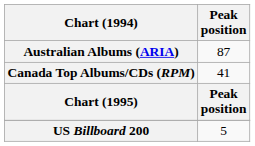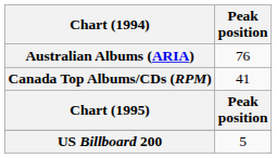 <table class="wikitable sortable plainrowheaders" style="text-align:center">
 <tr>
 <th scope="col">Chart (1994)</th>
 <th scope="col">Peak<br> position</th>
 </tr>
 <tr>
 <th scope="row">Australian Albums (<a href='#'>ARIA</a>)</th>
-<td>87</td>
+<td>76</td>
 </tr>
 <tr>
 <th scope="row">Canada Top Albums/CDs (<em>RPM</em>)</th>
 <td>41</td>
 </tr>
 <tr>
 <th scope="col">Chart (1995)</th>
 <th scope="col">Peak<br> position</th>
 </tr>
 <tr>
 </tr>
 <tr>
 <th scope="row">US <em>Billboard</em> 200</th>
 <td>5</td>
 </tr>
 </table>
